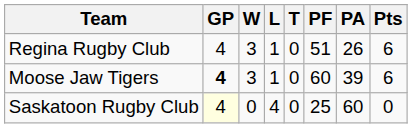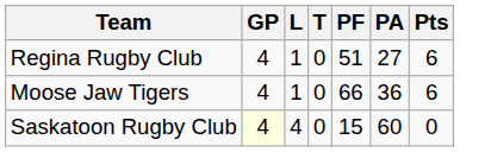 <table class="wikitable">
 <tr>
 <th>Team</th>
 <th>GP</th>
-<th>W</th>
 <th>L</th>
 <th>T</th>
 <th>PF</th>
 <th>PA</th>
 <th>Pts</th>
 </tr>
 <tr align="center">
 <td align="left">Regina Rugby Club</td>
 <td>4</td>
-<td>3</td>
 <td>1</td>
 <td>0</td>
 <td>51</td>
-<td>26</td>
+<td>27</td>
 <td>6</td>
 </tr>
 <tr align="center">
 <td align="left">Moose Jaw Tigers</td>
-<td><strong>4</strong></td>
-<td>3</td>
+<td>4</td>
 <td>1</td>
 <td>0</td>
-<td>60</td>
-<td>39</td>
+<td>66</td>
+<td>36</td>
 <td>6</td>
 </tr>
 <tr align="center">
 <td align="left">Saskatoon Rugby Club</td>
 <td style="background: lightyellow;">4</td>
-<td>0</td>
 <td>4</td>
 <td>0</td>
-<td>25</td>
+<td>15</td>
 <td>60</td>
 <td>0</td>
 </tr>
 </table>
